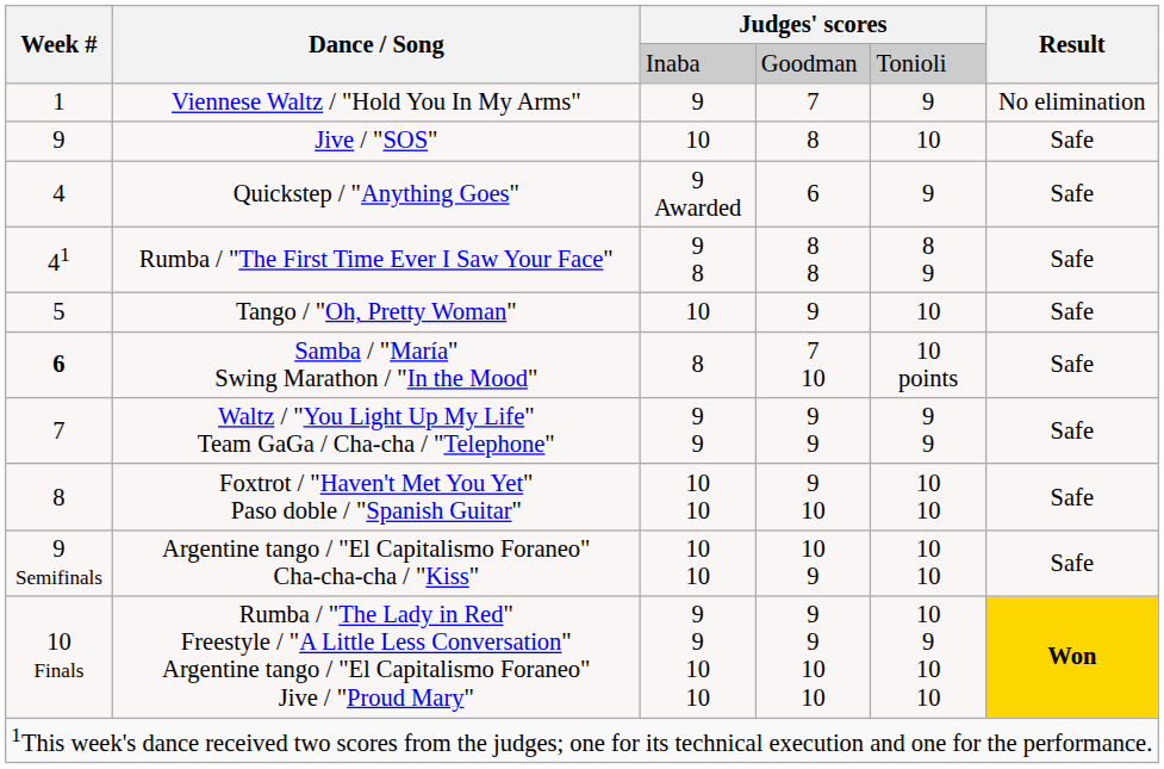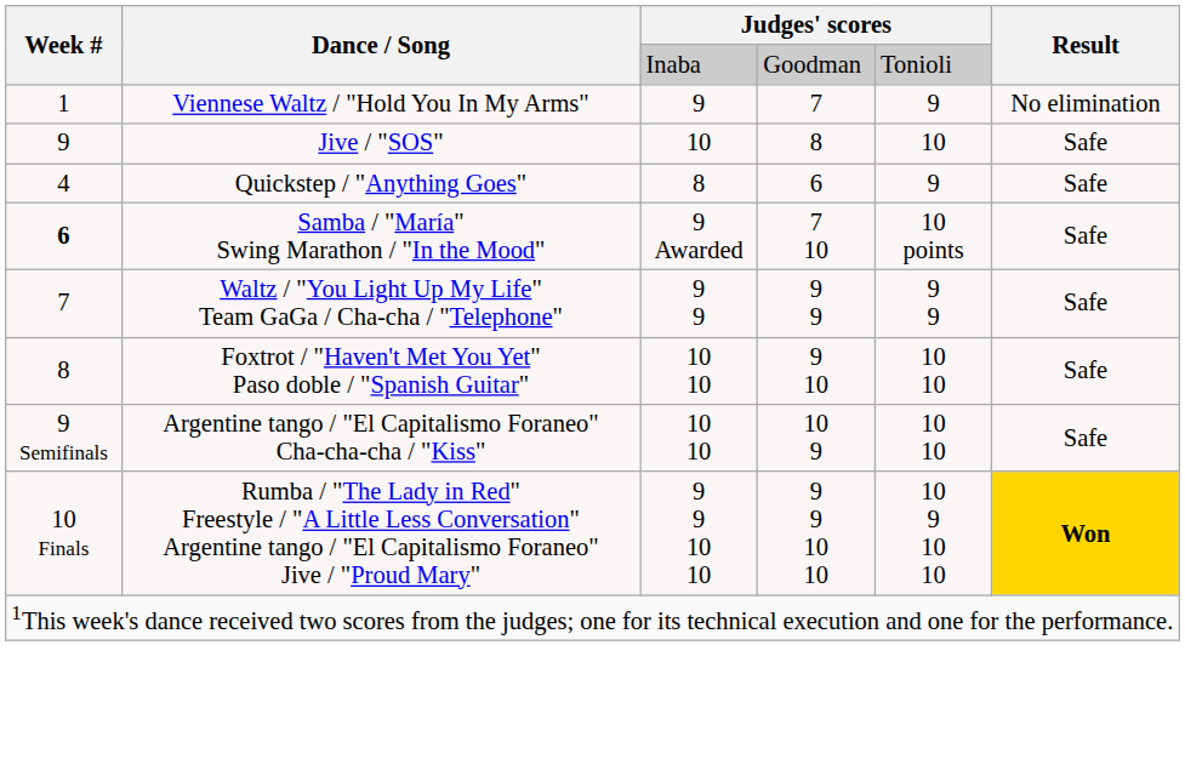 <table class="wikitable collapsible collapsed">
 <tr style="text-align:center">
 <th rowspan="2">Week #</th>
 <th rowspan="2">Dance / Song</th>
 <th colspan="3">Judges' scores</th>
 <th rowspan="2">Result</th>
 </tr>
 <tr style="background:#ccc;">
 <td style="width:10%;">Inaba</td>
 <td style="width:10%;">Goodman</td>
 <td style="width:10%;">Tonioli</td>
 </tr>
 <tr style="text-align: center; background:#faf6f6;">
 <td>1</td>
 <td><a href='#'>Viennese Waltz</a> / "Hold You In My Arms"</td>
 <td>9</td>
 <td>7</td>
 <td>9</td>
 <td>No elimination</td>
 </tr>
 <tr style="text-align: center; background:#faf6f6;">
 <td>9</td>
 <td><a href='#'>Jive</a> / "<a href='#'>SOS</a>"</td>
 <td>10</td>
 <td>8</td>
 <td>10</td>
 <td>Safe</td>
 </tr>
 <tr style="text-align: center; background:#faf6f6;">
 <td>4</td>
 <td>Quickstep / "<a href='#'>Anything Goes</a>"</td>
-<td>9<br>Awarded</td>
+<td>8</td>
 <td>6</td>
 <td>9</td>
 <td>Safe</td>
 </tr>
 <tr style="text-align: center; background:#faf6f6;">
-<td>4<sup>1</sup></td>
-<td>Rumba / "<a href='#'>The First Time Ever I Saw Your Face</a>"</td>
-<td>9<br>8</td>
-<td>8<br>8</td>
-<td>8<br>9</td>
-<td>Safe</td>
-</tr>
-<tr style="text-align: center; background:#faf6f6;">
-<td>5</td>
-<td>Tango / "<a href='#'>Oh, Pretty Woman</a>"</td>
-<td>10</td>
-<td>9</td>
-<td>10</td>
-<td>Safe</td>
-</tr>
-<tr style="text-align: center; background:#faf6f6;">
 <td><strong>6</strong></td>
 <td><a href='#'>Samba</a> / "<a href='#'>María</a>"<br>Swing Marathon / "<a href='#'>In the Mood</a>"</td>
-<td>8</td>
+<td>9<br>Awarded</td>
 <td>7<br>10</td>
 <td>10<br>points</td>
 <td>Safe</td>
 </tr>
 <tr style="text-align: center; background:#faf6f6;">
 <td>7</td>
 <td><a href='#'>Waltz</a> / "<a href='#'>You Light Up My Life</a>"<br>Team GaGa / Cha-cha / "<a href='#'>Telephone</a>"</td>
 <td>9<br>9</td>
 <td>9<br>9</td>
 <td>9<br>9</td>
 <td>Safe</td>
 </tr>
 <tr style="text-align: center; background:#faf6f6;">
 <td>8</td>
 <td>Foxtrot / "<a href='#'>Haven't Met You Yet</a>"<br>Paso doble / "<a href='#'>Spanish Guitar</a>"</td>
 <td>10<br>10</td>
 <td>9<br>10</td>
 <td>10<br>10</td>
 <td>Safe</td>
 </tr>
 <tr style="text-align: center; background:#faf6f6;">
 <td>9<br><small>Semifinals</small></td>
 <td>Argentine tango / "El Capitalismo Foraneo"<br>Cha-cha-cha / "<a href='#'>Kiss</a>"</td>
 <td>10<br>10</td>
 <td>10<br>9</td>
 <td>10<br>10</td>
 <td>Safe</td>
 </tr>
 <tr style="text-align: center; background:#faf6f6;">
 <td>10<br><small>Finals</small></td>
 <td>Rumba / "<a href='#'>The Lady in Red</a>"<br>Freestyle / "<a href='#'>A Little Less Conversation</a>"<br>Argentine tango / "El Capitalismo Foraneo"<br>Jive / "<a href='#'>Proud Mary</a>"</td>
 <td>9<br>9<br>10<br>10</td>
 <td>9<br>9<br>10<br>10</td>
 <td>10<br>9<br>10<br>10</td>
 <th style="background:gold;">Won</th>
 </tr>
 <tr>
 <td colspan="6"><sup>1</sup>This week's dance received two scores from the judges; one for its technical execution and one for the performance.</td>
 </tr>
 </table>
